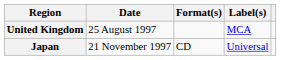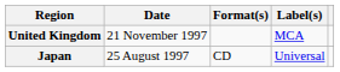 <table class="wikitable plainrowheaders">
 <tr>
 <th scope="col">Region</th>
 <th scope="col">Date</th>
 <th scope="col">Format(s)</th>
 <th scope="col">Label(s)</th>
 <th scope="col"></th>
 </tr>
 <tr>
 <th scope="row">United Kingdom</th>
-<td>25 August 1997</td>
+<td>21 November 1997</td>
 <td></td>
 <td><a href='#'>MCA</a></td>
 <td></td>
 </tr>
 <tr>
 <th scope="row">Japan</th>
-<td>21 November 1997</td>
+<td>25 August 1997</td>
 <td>CD</td>
 <td><a href='#'>Universal</a></td>
 <td></td>
 </tr>
 </table>
